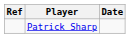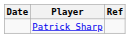 <table class="wikitable">
 <tr>
+<th>Date</th>
+<th>Player</th>
 <th>Ref</th>
-<th>Player</th>
-<th>Date</th>
 </tr>
 <tr>
 <td></td>
 <td><a href='#'>Patrick Sharp</a></td>
 <td></td>
 </tr>
 </table>
